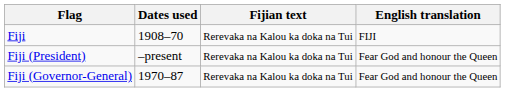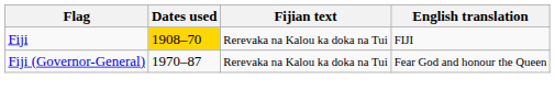 <table class="wikitable sortable noresize">
 <tr>
 <th>Flag</th>
 <th>Dates used</th>
 <th>Fijian text</th>
 <th>English translation</th>
 </tr>
 <tr>
 <td> <a href='#'>Fiji</a></td>
-<td>1908–70</td>
+<td style="background: gold;">1908–70</td>
 <td><small>Rerevaka na Kalou ka doka na Tui</small></td>
 <td><small>FIJI</small></td>
-</tr>
-<tr>
-<td> <a href='#'>Fiji (President)</a></td>
-<td>–present</td>
-<td><small>Rerevaka na Kalou ka doka na Tui</small></td>
-<td><small>Fear God and honour the Queen</small></td>
 </tr>
 <tr>
 <td> <a href='#'>Fiji (Governor-General)</a></td>
 <td>1970–87</td>
 <td><small>Rerevaka na Kalou ka doka na Tui</small></td>
 <td><small>Fear God and honour the Queen</small></td>
 </tr>
 </table>
